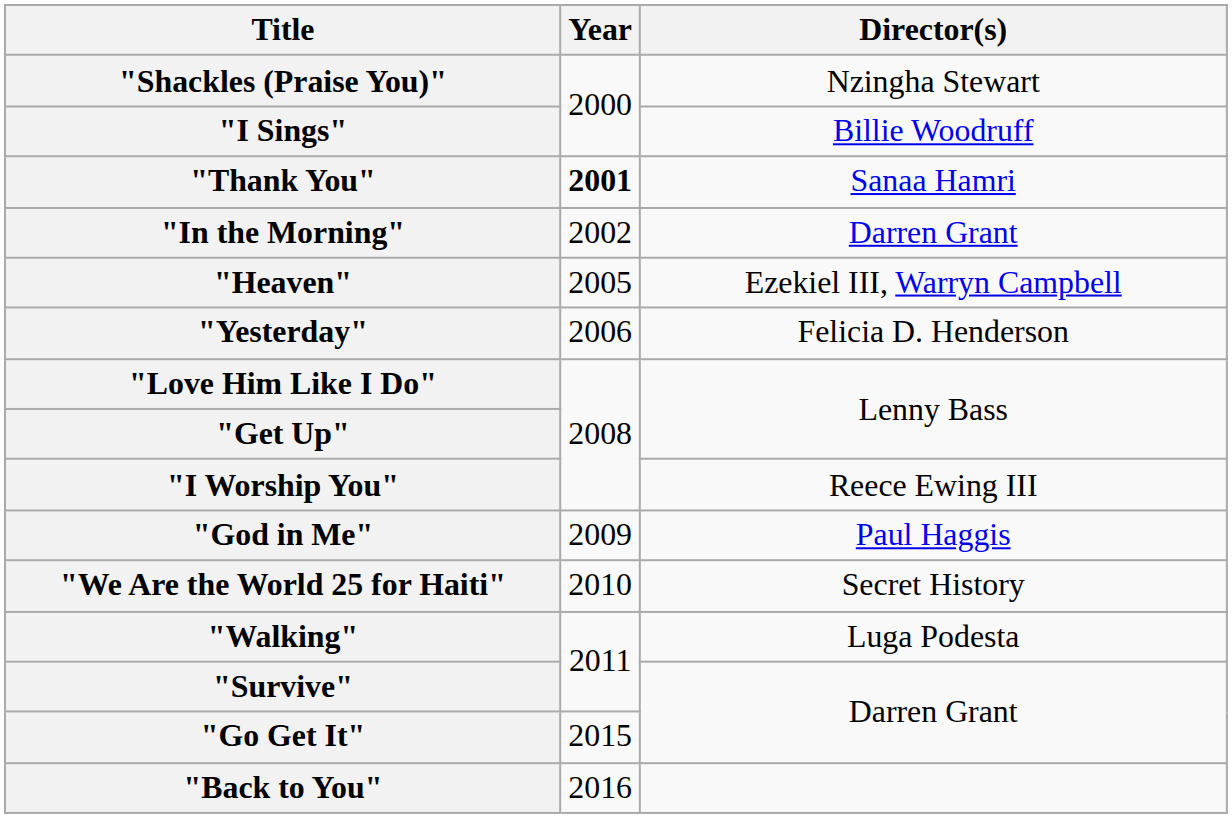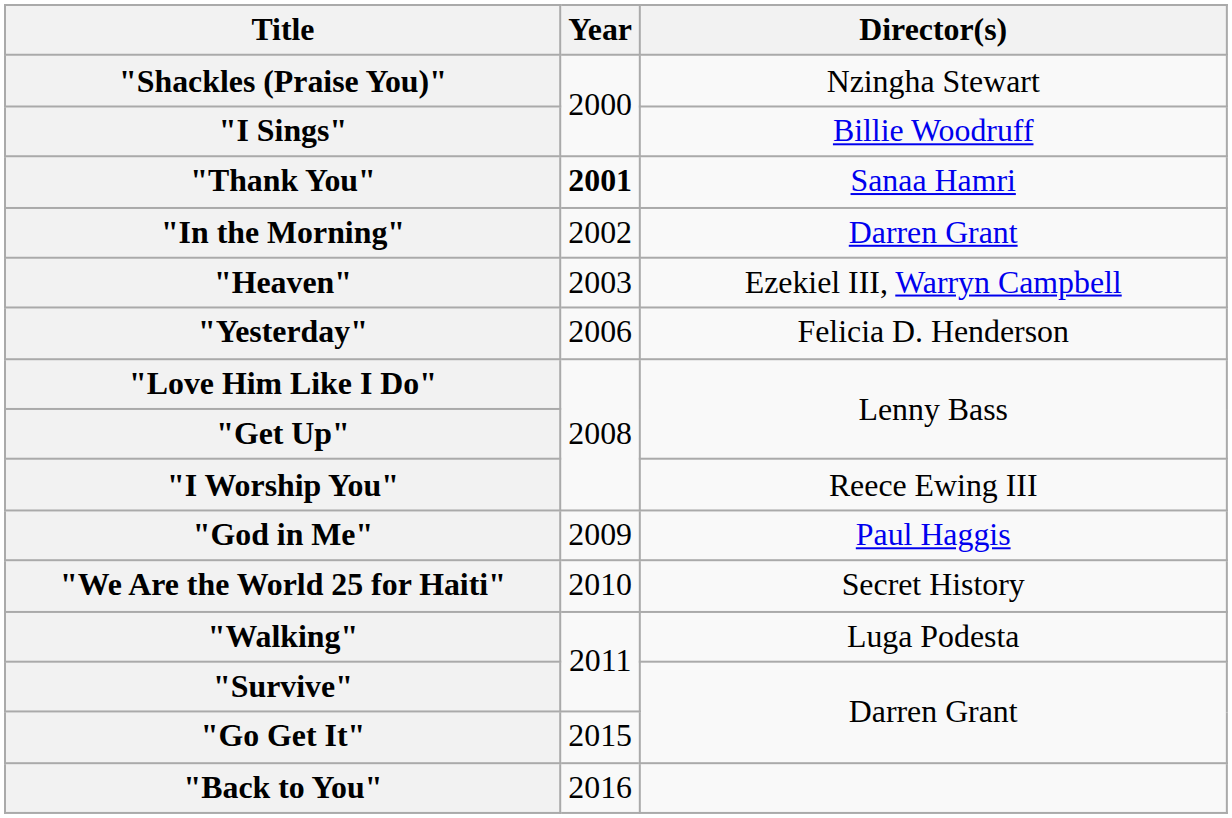 <table class="wikitable plainrowheaders" style="text-align:center;">
 <tr>
 <th scope="col" style="width:17em;">Title</th>
 <th scope="col">Year</th>
 <th scope="col" style="width:18em;">Director(s)</th>
 </tr>
 <tr>
 <th scope="row">"Shackles (Praise You)"</th>
 <td rowspan="2">2000</td>
 <td>Nzingha Stewart</td>
 </tr>
 <tr>
 <th scope="row">"I Sings"<br></th>
 <td><a href='#'>Billie Woodruff</a></td>
 </tr>
 <tr>
 <th scope="row">"Thank You"<br></th>
 <td><strong>2001</strong></td>
 <td><a href='#'>Sanaa Hamri</a></td>
 </tr>
 <tr>
 <th scope="row">"In the Morning"</th>
 <td>2002</td>
 <td><a href='#'>Darren Grant</a></td>
 </tr>
 <tr>
 <th scope="row">"Heaven"</th>
-<td>2005</td>
+<td>2003</td>
 <td>Ezekiel III, <a href='#'>Warryn Campbell</a></td>
 </tr>
 <tr>
 <th scope="row">"Yesterday"</th>
 <td>2006</td>
 <td>Felicia D. Henderson</td>
 </tr>
 <tr>
 <th scope="row">"Love Him Like I Do"<br></th>
 <td rowspan="3">2008</td>
 <td rowspan="2">Lenny Bass</td>
 </tr>
 <tr>
 <th scope="row">"Get Up"</th>
 </tr>
 <tr>
 <th scope="row">"I Worship You"</th>
 <td>Reece Ewing III</td>
 </tr>
 <tr>
 <th scope="row">"God in Me"</th>
 <td>2009</td>
 <td><a href='#'>Paul Haggis</a></td>
 </tr>
 <tr>
 <th scope="row">"We Are the World 25 for Haiti"<br></th>
 <td>2010</td>
 <td>Secret History</td>
 </tr>
 <tr>
 <th scope="row">"Walking"</th>
 <td rowspan="2">2011</td>
 <td>Luga Podesta</td>
 </tr>
 <tr>
 <th scope="row">"Survive"</th>
 <td rowspan="2">Darren Grant</td>
 </tr>
 <tr>
 <th scope="row">"Go Get It"</th>
 <td>2015</td>
 </tr>
 <tr>
 <th scope="row">"Back to You"</th>
 <td>2016</td>
 <td></td>
 </tr>
 </table>
